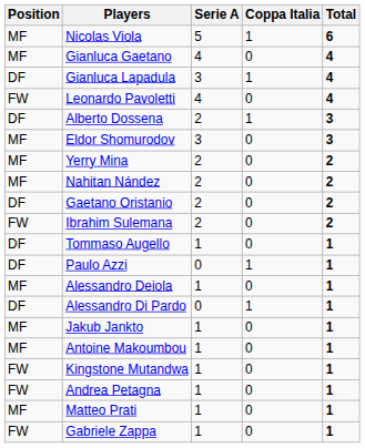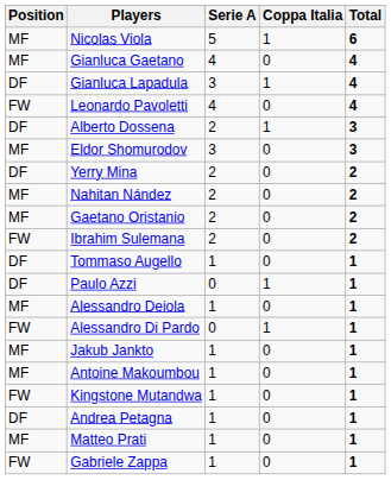 <table class="wikitable">
 <tr>
 <th>Position</th>
 <th>Players</th>
 <th>Serie A</th>
 <th>Coppa Italia</th>
 <th>Total</th>
 </tr>
 <tr>
 <td>MF</td>
 <td> <a href='#'>Nicolas Viola</a></td>
 <td>5</td>
 <td>1</td>
 <td><strong>6</strong></td>
 </tr>
 <tr>
 <td>MF</td>
 <td> <a href='#'>Gianluca Gaetano</a></td>
 <td>4</td>
 <td>0</td>
 <td><strong>4</strong></td>
 </tr>
 <tr>
 <td>DF</td>
 <td> <a href='#'>Gianluca Lapadula</a></td>
 <td>3</td>
 <td>1</td>
 <td><strong>4</strong></td>
 </tr>
 <tr>
 <td>FW</td>
 <td> <a href='#'>Leonardo Pavoletti</a></td>
 <td>4</td>
 <td>0</td>
 <td><strong>4</strong></td>
 </tr>
 <tr>
 <td>DF</td>
 <td> <a href='#'>Alberto Dossena</a></td>
 <td>2</td>
 <td>1</td>
 <td><strong>3</strong></td>
 </tr>
 <tr>
 <td>MF</td>
 <td> <a href='#'>Eldor Shomurodov</a></td>
 <td>3</td>
 <td>0</td>
 <td><strong>3</strong></td>
 </tr>
 <tr>
-<td>MF</td>
+<td>DF</td>
 <td> <a href='#'>Yerry Mina</a></td>
 <td>2</td>
 <td>0</td>
 <td><strong>2</strong></td>
 </tr>
 <tr>
 <td>MF</td>
 <td> <a href='#'>Nahitan Nández</a></td>
 <td>2</td>
 <td>0</td>
 <td><strong>2</strong></td>
 </tr>
 <tr>
-<td>DF</td>
+<td>MF</td>
 <td> <a href='#'>Gaetano Oristanio</a></td>
 <td>2</td>
 <td>0</td>
 <td><strong>2</strong></td>
 </tr>
 <tr>
 <td>FW</td>
 <td> <a href='#'>Ibrahim Sulemana</a></td>
 <td>2</td>
 <td>0</td>
 <td><strong>2</strong></td>
 </tr>
 <tr>
 <td>DF</td>
 <td> <a href='#'>Tommaso Augello</a></td>
 <td>1</td>
 <td>0</td>
 <td><strong>1</strong></td>
 </tr>
 <tr>
 <td>DF</td>
 <td> <a href='#'>Paulo Azzi</a></td>
 <td>0</td>
 <td>1</td>
 <td><strong>1</strong></td>
 </tr>
 <tr>
 <td>MF</td>
 <td> <a href='#'>Alessandro Deiola</a></td>
 <td>1</td>
 <td>0</td>
 <td><strong>1</strong></td>
 </tr>
 <tr>
-<td>DF</td>
+<td>FW</td>
 <td> <a href='#'>Alessandro Di Pardo</a></td>
 <td>0</td>
 <td>1</td>
 <td><strong>1</strong></td>
 </tr>
 <tr>
 <td>MF</td>
 <td> <a href='#'>Jakub Jankto</a></td>
 <td>1</td>
 <td>0</td>
 <td><strong>1</strong></td>
 </tr>
 <tr>
 <td>MF</td>
 <td> <a href='#'>Antoine Makoumbou</a></td>
 <td>1</td>
 <td>0</td>
 <td><strong>1</strong></td>
 </tr>
 <tr>
 <td>FW</td>
 <td> <a href='#'>Kingstone Mutandwa</a></td>
 <td>1</td>
 <td>0</td>
 <td><strong>1</strong></td>
 </tr>
 <tr>
-<td>FW</td>
+<td>DF</td>
 <td> <a href='#'>Andrea Petagna</a></td>
 <td>1</td>
 <td>0</td>
 <td><strong>1</strong></td>
 </tr>
 <tr>
 <td>MF</td>
 <td> <a href='#'>Matteo Prati</a></td>
 <td>1</td>
 <td>0</td>
 <td><strong>1</strong></td>
 </tr>
 <tr>
 <td>FW</td>
 <td> <a href='#'>Gabriele Zappa</a></td>
 <td>1</td>
 <td>0</td>
 <td><strong>1</strong></td>
 </tr>
 </table>
